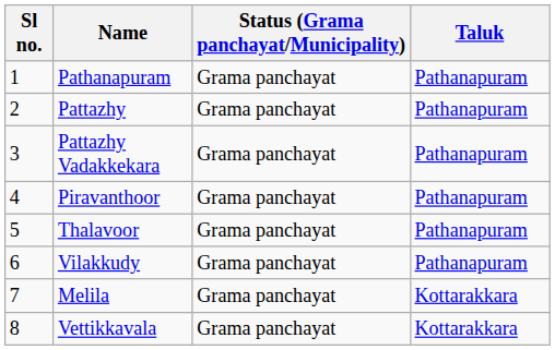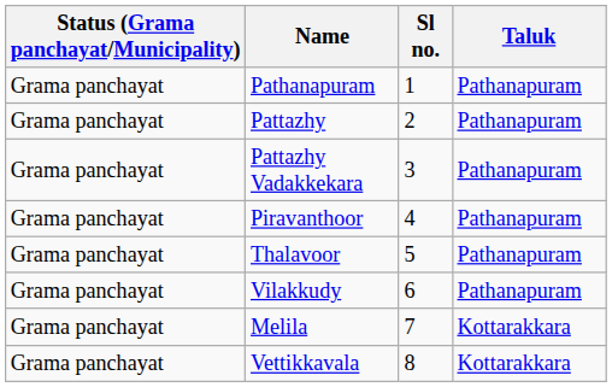 <table class="wikitable sortable" style="font-size:95%;">
 <tr>
+<th width="130px">Status (<a href='#'>Grama panchayat</a>/<a href='#'>Municipality</a>)</th>
+<th width="100px">Name</th>
 <th width="30px">Sl no.</th>
-<th width="100px">Name</th>
-<th width="130px">Status (<a href='#'>Grama panchayat</a>/<a href='#'>Municipality</a>)</th>
 <th width="100px"><a href='#'>Taluk</a></th>
 </tr>
 <tr>
+<td>Grama panchayat</td>
+<td><a href='#'>Pathanapuram</a></td>
 <td>1</td>
-<td><a href='#'>Pathanapuram</a></td>
-<td>Grama panchayat</td>
 <td><a href='#'>Pathanapuram</a></td>
 </tr>
 <tr>
+<td>Grama panchayat</td>
+<td><a href='#'>Pattazhy</a></td>
 <td>2</td>
-<td><a href='#'>Pattazhy</a></td>
-<td>Grama panchayat</td>
 <td><a href='#'>Pathanapuram</a></td>
 </tr>
 <tr>
+<td>Grama panchayat</td>
+<td><a href='#'>Pattazhy Vadakkekara</a></td>
 <td>3</td>
-<td><a href='#'>Pattazhy Vadakkekara</a></td>
-<td>Grama panchayat</td>
 <td><a href='#'>Pathanapuram</a></td>
 </tr>
 <tr>
+<td>Grama panchayat</td>
+<td><a href='#'>Piravanthoor</a></td>
 <td>4</td>
-<td><a href='#'>Piravanthoor</a></td>
-<td>Grama panchayat</td>
 <td><a href='#'>Pathanapuram</a></td>
 </tr>
 <tr>
+<td>Grama panchayat</td>
+<td><a href='#'>Thalavoor</a></td>
 <td>5</td>
-<td><a href='#'>Thalavoor</a></td>
-<td>Grama panchayat</td>
 <td><a href='#'>Pathanapuram</a></td>
 </tr>
 <tr>
+<td>Grama panchayat</td>
+<td><a href='#'>Vilakkudy</a></td>
 <td>6</td>
-<td><a href='#'>Vilakkudy</a></td>
-<td>Grama panchayat</td>
 <td><a href='#'>Pathanapuram</a></td>
 </tr>
 <tr>
+<td>Grama panchayat</td>
+<td><a href='#'>Melila</a></td>
 <td>7</td>
-<td><a href='#'>Melila</a></td>
-<td>Grama panchayat</td>
 <td><a href='#'>Kottarakkara</a></td>
 </tr>
 <tr>
+<td>Grama panchayat</td>
+<td><a href='#'>Vettikkavala</a></td>
 <td>8</td>
-<td><a href='#'>Vettikkavala</a></td>
-<td>Grama panchayat</td>
 <td><a href='#'>Kottarakkara</a></td>
 </tr>
 </table>
